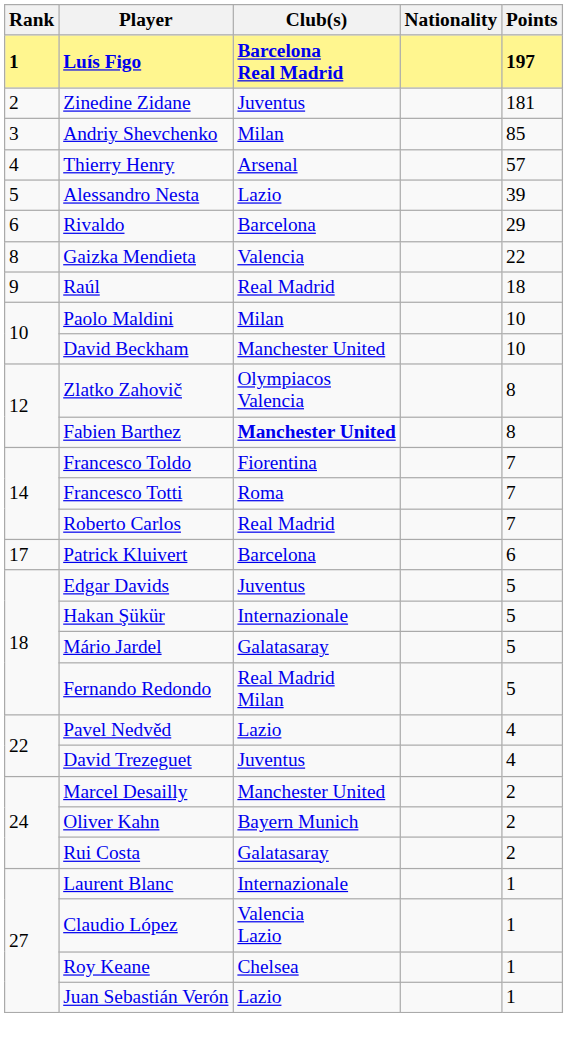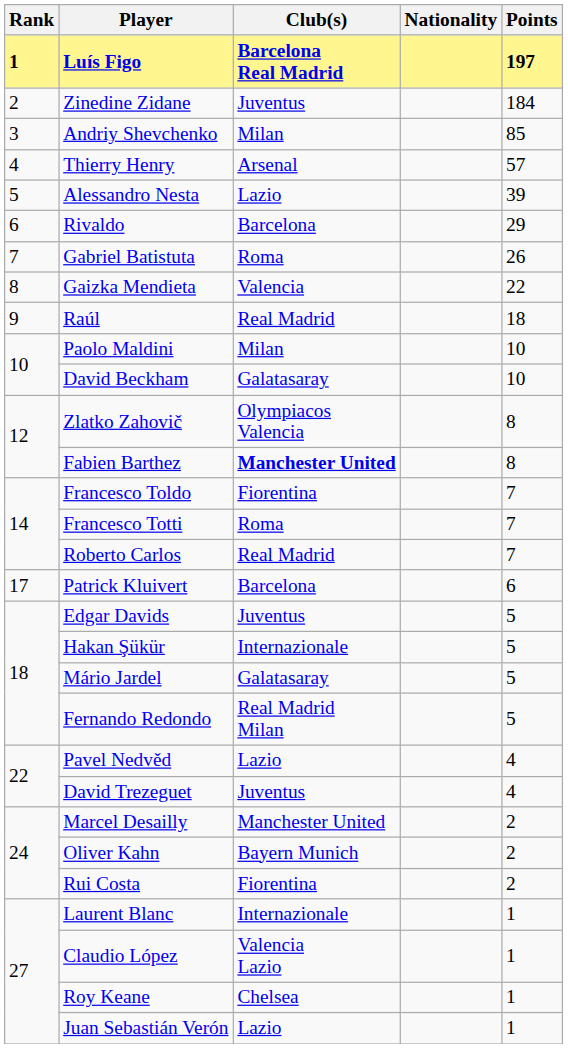 <table class="wikitable">
 <tr>
 <th>Rank</th>
 <th>Player</th>
 <th>Club(s)</th>
 <th>Nationality</th>
 <th>Points</th>
 </tr>
 <tr style="background-color: #FFF68F; font-weight: bold;">
 <td>1</td>
 <td><a href='#'>Luís Figo</a></td>
 <td align="left"> <a href='#'>Barcelona</a><br> <a href='#'>Real Madrid</a></td>
 <td></td>
 <td>197</td>
 </tr>
 <tr>
 <td>2</td>
 <td><a href='#'>Zinedine Zidane</a></td>
 <td align="left"> <a href='#'>Juventus</a></td>
 <td></td>
-<td>181</td>
+<td>184</td>
 </tr>
 <tr>
 <td>3</td>
 <td><a href='#'>Andriy Shevchenko</a></td>
 <td align="left"> <a href='#'>Milan</a></td>
 <td></td>
 <td>85</td>
 </tr>
 <tr>
 <td>4</td>
 <td><a href='#'>Thierry Henry</a></td>
 <td align="left"> <a href='#'>Arsenal</a></td>
 <td></td>
 <td>57</td>
 </tr>
 <tr>
 <td>5</td>
 <td><a href='#'>Alessandro Nesta</a></td>
 <td align="left"> <a href='#'>Lazio</a></td>
 <td></td>
 <td>39</td>
 </tr>
 <tr>
 <td>6</td>
 <td><a href='#'>Rivaldo</a></td>
 <td align="left"> <a href='#'>Barcelona</a></td>
 <td></td>
 <td>29</td>
 </tr>
 <tr>
+<td>7</td>
+<td><a href='#'>Gabriel Batistuta</a></td>
+<td align="left"> <a href='#'>Roma</a></td>
+<td></td>
+<td>26</td>
+</tr>
+<tr>
 <td>8</td>
 <td><a href='#'>Gaizka Mendieta</a></td>
 <td align="left"> <a href='#'>Valencia</a></td>
 <td></td>
 <td>22</td>
 </tr>
 <tr>
 <td>9</td>
 <td><a href='#'>Raúl</a></td>
 <td align="left"> <a href='#'>Real Madrid</a></td>
 <td></td>
 <td>18</td>
 </tr>
 <tr>
 <td rowspan="2">10</td>
 <td><a href='#'>Paolo Maldini</a></td>
 <td align="left"> <a href='#'>Milan</a></td>
 <td></td>
 <td>10</td>
 </tr>
 <tr>
 <td><a href='#'>David Beckham</a></td>
-<td align="left"> <a href='#'>Manchester United</a></td>
+<td align="left"> <a href='#'>Galatasaray</a></td>
 <td></td>
 <td>10</td>
 </tr>
 <tr>
 <td rowspan="2">12</td>
 <td><a href='#'>Zlatko Zahovič</a></td>
 <td align="left"> <a href='#'>Olympiacos</a><br> <a href='#'>Valencia</a></td>
 <td></td>
 <td>8</td>
 </tr>
 <tr>
 <td><a href='#'>Fabien Barthez</a></td>
 <td align="left"><strong> <a href='#'>Manchester United</a></strong></td>
 <td></td>
 <td>8</td>
 </tr>
 <tr>
 <td rowspan="3">14</td>
 <td><a href='#'>Francesco Toldo</a></td>
 <td align="left"> <a href='#'>Fiorentina</a></td>
 <td></td>
 <td>7</td>
 </tr>
 <tr>
 <td><a href='#'>Francesco Totti</a></td>
 <td align="left"> <a href='#'>Roma</a></td>
 <td></td>
 <td>7</td>
 </tr>
 <tr>
 <td><a href='#'>Roberto Carlos</a></td>
 <td align="left"> <a href='#'>Real Madrid</a></td>
 <td></td>
 <td>7</td>
 </tr>
 <tr>
 <td>17</td>
 <td><a href='#'>Patrick Kluivert</a></td>
 <td align="left"> <a href='#'>Barcelona</a></td>
 <td></td>
 <td>6</td>
 </tr>
 <tr>
 <td rowspan="4">18</td>
 <td><a href='#'>Edgar Davids</a></td>
 <td align="left"> <a href='#'>Juventus</a></td>
 <td></td>
 <td>5</td>
 </tr>
 <tr>
 <td><a href='#'>Hakan Şükür</a></td>
 <td align="left"> <a href='#'>Internazionale</a></td>
 <td></td>
 <td>5</td>
 </tr>
 <tr>
 <td><a href='#'>Mário Jardel</a></td>
 <td align="left"> <a href='#'>Galatasaray</a></td>
 <td></td>
 <td>5</td>
 </tr>
 <tr>
 <td><a href='#'>Fernando Redondo</a></td>
 <td align="left"> <a href='#'>Real Madrid</a><br> <a href='#'>Milan</a></td>
 <td></td>
 <td>5</td>
 </tr>
 <tr>
 <td rowspan="2">22</td>
 <td><a href='#'>Pavel Nedvěd</a></td>
 <td align="left"> <a href='#'>Lazio</a></td>
 <td></td>
 <td>4</td>
 </tr>
 <tr>
 <td><a href='#'>David Trezeguet</a></td>
 <td align="left"> <a href='#'>Juventus</a></td>
 <td></td>
 <td>4</td>
 </tr>
 <tr>
 <td rowspan="3">24</td>
 <td><a href='#'>Marcel Desailly</a></td>
 <td align="left"> <a href='#'>Manchester United</a></td>
 <td></td>
 <td>2</td>
 </tr>
 <tr>
 <td><a href='#'>Oliver Kahn</a></td>
 <td align="left"> <a href='#'>Bayern Munich</a></td>
 <td></td>
 <td>2</td>
 </tr>
 <tr>
 <td><a href='#'>Rui Costa</a></td>
-<td align="left"> <a href='#'>Galatasaray</a></td>
+<td align="left"> <a href='#'>Fiorentina</a></td>
 <td></td>
 <td>2</td>
 </tr>
 <tr>
 <td rowspan="4">27</td>
 <td><a href='#'>Laurent Blanc</a></td>
 <td align="left"> <a href='#'>Internazionale</a></td>
 <td></td>
 <td>1</td>
 </tr>
 <tr>
 <td><a href='#'>Claudio López</a></td>
 <td align="left"> <a href='#'>Valencia</a><br> <a href='#'>Lazio</a></td>
 <td></td>
 <td>1</td>
 </tr>
 <tr>
 <td><a href='#'>Roy Keane</a></td>
 <td align="left"> <a href='#'>Chelsea</a></td>
 <td></td>
 <td>1</td>
 </tr>
 <tr>
 <td><a href='#'>Juan Sebastián Verón</a></td>
 <td align="left"> <a href='#'>Lazio</a></td>
 <td></td>
 <td>1</td>
 </tr>
 </table>
